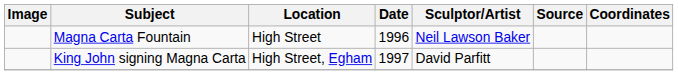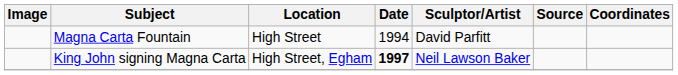 <table class="wikitable sortable">
 <tr>
 <th>Image</th>
 <th>Subject</th>
 <th>Location</th>
 <th>Date</th>
 <th>Sculptor/Artist</th>
 <th>Source</th>
 <th>Coordinates</th>
 </tr>
 <tr>
 <td></td>
 <td><a href='#'>Magna Carta</a> Fountain</td>
 <td>High Street</td>
-<td>1996</td>
-<td><a href='#'>Neil Lawson Baker</a></td>
+<td>1994</td>
+<td>David Parfitt</td>
 <td></td>
 <td></td>
 </tr>
 <tr>
 <td></td>
 <td><a href='#'>King John</a> signing Magna Carta</td>
 <td>High Street, <a href='#'>Egham</a></td>
-<td>1997</td>
-<td>David Parfitt</td>
+<td><strong>1997</strong></td>
+<td><a href='#'>Neil Lawson Baker</a></td>
 <td></td>
 <td></td>
 </tr>
 <tr>
 </tr>
 </table>
